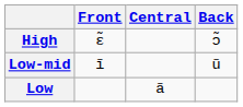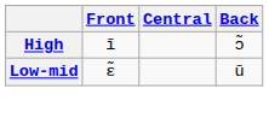 <table class="wikitable" style="text-align:center">
 <tr>
 <th></th>
 <th><a href='#'>Front</a></th>
 <th><a href='#'>Central</a></th>
 <th><a href='#'>Back</a></th>
 </tr>
 <tr>
 <th><a href='#'>High</a></th>
-<td>ɛ̃</td>
+<td>ĩ</td>
 <td></td>
 <td>ɔ̃</td>
 </tr>
 <tr>
 <th><a href='#'>Low-mid</a></th>
-<td>ĩ</td>
+<td>ɛ̃</td>
 <td></td>
 <td>ũ</td>
 </tr>
-<tr>
-<th><a href='#'>Low</a></th>
-<td></td>
-<td>ã</td>
-<td></td>
-</tr>
 </table>
